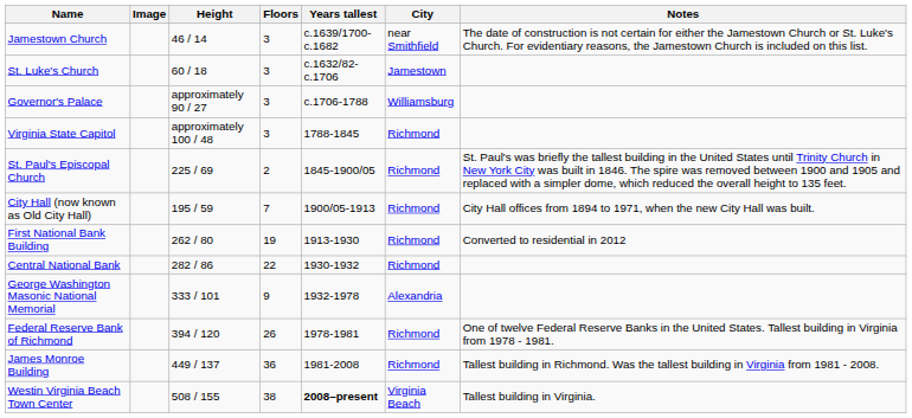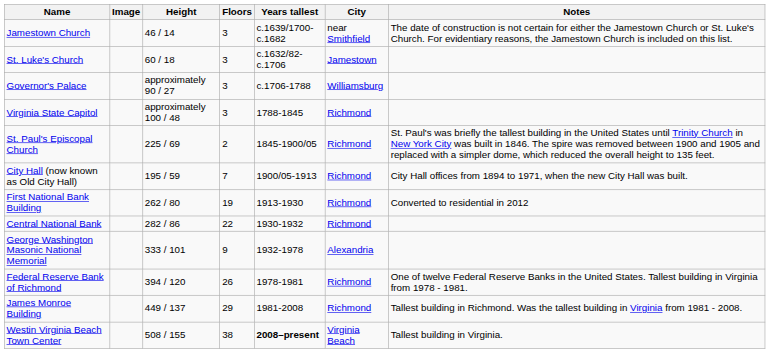 <table class="wikitable">
 <tr>
 <th>Name</th>
 <th>Image</th>
 <th>Height</th>
 <th>Floors</th>
 <th>Years tallest</th>
 <th>City</th>
 <th>Notes</th>
 </tr>
 <tr>
 <td><a href='#'>Jamestown Church</a></td>
 <td></td>
 <td>46 / 14</td>
 <td>3</td>
 <td>c.1639/1700-c.1682</td>
 <td>near <a href='#'>Smithfield</a></td>
 <td>The date of construction is not certain for either the Jamestown Church or St. Luke's Church. For evidentiary reasons, the Jamestown Church is included on this list.</td>
 </tr>
 <tr>
 <td><a href='#'>St. Luke's Church</a></td>
 <td></td>
 <td>60 / 18</td>
 <td>3</td>
 <td>c.1632/82-c.1706</td>
 <td><a href='#'>Jamestown</a></td>
 <td></td>
 </tr>
 <tr>
 <td><a href='#'>Governor's Palace</a></td>
 <td></td>
 <td>approximately 90 / 27</td>
 <td>3</td>
 <td>c.1706-1788</td>
 <td><a href='#'>Williamsburg</a></td>
 <td></td>
 </tr>
 <tr>
 <td><a href='#'>Virginia State Capitol</a></td>
 <td></td>
 <td>approximately 100 / 48</td>
 <td>3</td>
 <td>1788-1845</td>
 <td><a href='#'>Richmond</a></td>
 <td></td>
 </tr>
 <tr>
 <td><a href='#'>St. Paul's Episcopal Church</a></td>
 <td></td>
 <td>225 / 69</td>
 <td>2</td>
 <td>1845-1900/05</td>
 <td><a href='#'>Richmond</a></td>
 <td>St. Paul's was briefly the tallest building in the United States until <a href='#'>Trinity Church</a> in <a href='#'>New York City</a> was built in 1846. The spire was removed between 1900 and 1905 and replaced with a simpler dome, which reduced the overall height to 135 feet.</td>
 </tr>
 <tr>
 <td><a href='#'>City Hall</a> (now known as Old City Hall)</td>
 <td></td>
 <td>195 / 59</td>
 <td>7</td>
 <td>1900/05-1913</td>
 <td><a href='#'>Richmond</a></td>
 <td>City Hall offices from 1894 to 1971, when the new City Hall was built.</td>
 </tr>
 <tr>
 <td><a href='#'>First National Bank Building</a></td>
 <td></td>
 <td>262 / 80</td>
 <td>19</td>
 <td>1913-1930</td>
 <td><a href='#'>Richmond</a></td>
 <td>Converted to residential in 2012</td>
 </tr>
 <tr>
 <td><a href='#'>Central National Bank</a></td>
 <td></td>
 <td>282 / 86</td>
 <td>22</td>
 <td>1930-1932</td>
 <td><a href='#'>Richmond</a></td>
 <td></td>
 </tr>
 <tr>
 <td><a href='#'>George Washington Masonic National Memorial</a></td>
 <td></td>
 <td>333 / 101</td>
 <td>9</td>
 <td>1932-1978</td>
 <td><a href='#'>Alexandria</a></td>
 <td></td>
 </tr>
 <tr>
 <td><a href='#'>Federal Reserve Bank of Richmond</a></td>
 <td></td>
 <td>394 / 120</td>
 <td>26</td>
 <td>1978-1981</td>
 <td><a href='#'>Richmond</a></td>
 <td>One of twelve Federal Reserve Banks in the United States. Tallest building in Virginia from 1978 - 1981.</td>
 </tr>
 <tr>
 <td><a href='#'>James Monroe Building</a></td>
 <td></td>
 <td>449 / 137</td>
-<td>36</td>
+<td>29</td>
 <td>1981-2008</td>
 <td><a href='#'>Richmond</a></td>
 <td>Tallest building in Richmond. Was the tallest building in <a href='#'>Virginia</a> from 1981 - 2008.</td>
 </tr>
 <tr>
 <td><a href='#'>Westin Virginia Beach Town Center</a></td>
 <td></td>
 <td>508 / 155</td>
 <td>38</td>
 <td><strong>2008–present</strong></td>
 <td><a href='#'>Virginia Beach</a></td>
 <td>Tallest building in Virginia.</td>
 </tr>
 </table>
